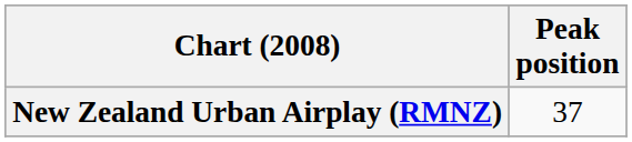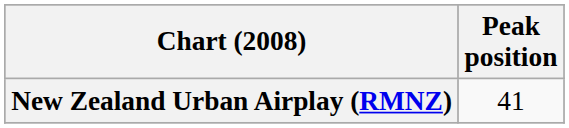 <table class="wikitable plainrowheaders">
 <tr>
 <th>Chart (2008)</th>
 <th>Peak<br>position</th>
 </tr>
 <tr>
 <th scope="row">New Zealand Urban Airplay (<a href='#'>RMNZ</a>)</th>
-<td align="center">37</td>
+<td align="center">41</td>
 </tr>
 </table>
